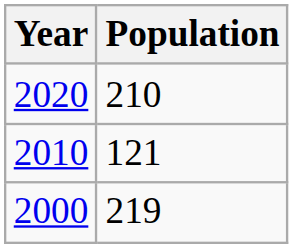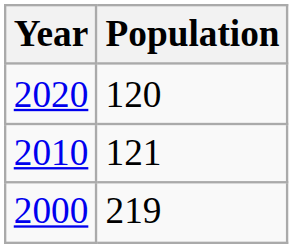 <table class="wikitable">
 <tr>
 <th>Year</th>
 <th>Population</th>
 </tr>
 <tr>
 <td><a href='#'>2020</a></td>
-<td>210</td>
+<td>120</td>
 </tr>
 <tr>
 <td><a href='#'>2010</a></td>
 <td>121</td>
 </tr>
 <tr>
 <td><a href='#'>2000</a></td>
 <td>219</td>
 </tr>
 </table>
